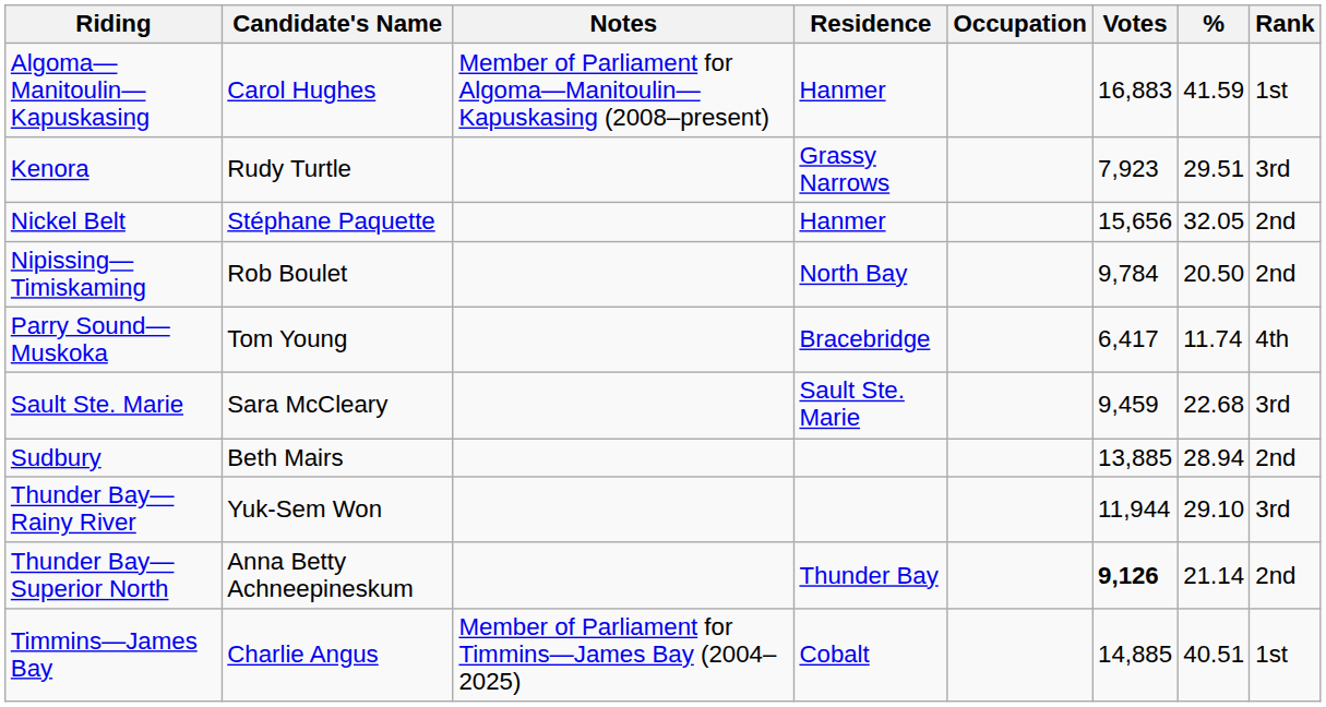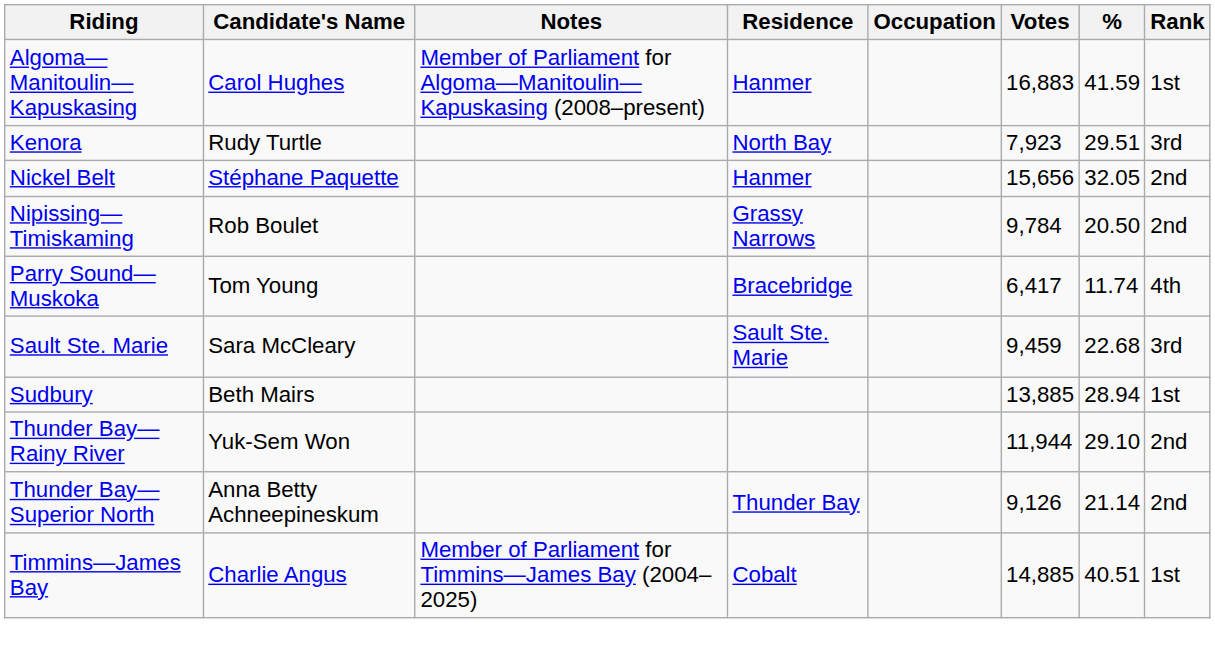 <table class="wikitable sortable">
 <tr>
 <th>Riding<br></th>
 <th>Candidate's Name</th>
 <th>Notes</th>
 <th>Residence</th>
 <th>Occupation</th>
 <th>Votes</th>
 <th>%</th>
 <th>Rank</th>
 </tr>
 <tr>
 <td><a href='#'>Algoma—Manitoulin—Kapuskasing</a></td>
 <td><a href='#'>Carol Hughes</a></td>
 <td><a href='#'>Member of Parliament</a> for <a href='#'>Algoma—Manitoulin—Kapuskasing</a> (2008–present)</td>
 <td><a href='#'>Hanmer</a></td>
 <td></td>
 <td>16,883</td>
 <td>41.59</td>
 <td>1st</td>
 </tr>
 <tr>
 <td><a href='#'>Kenora</a></td>
 <td>Rudy Turtle</td>
 <td></td>
-<td><a href='#'>Grassy Narrows</a></td>
+<td><a href='#'>North Bay</a></td>
 <td></td>
 <td>7,923</td>
 <td>29.51</td>
 <td>3rd</td>
 </tr>
 <tr>
 <td><a href='#'>Nickel Belt</a></td>
 <td><a href='#'>Stéphane Paquette</a></td>
 <td></td>
 <td><a href='#'>Hanmer</a></td>
 <td></td>
 <td>15,656</td>
 <td>32.05</td>
 <td>2nd</td>
 </tr>
 <tr>
 <td><a href='#'>Nipissing—Timiskaming</a></td>
 <td>Rob Boulet</td>
 <td></td>
-<td><a href='#'>North Bay</a></td>
+<td><a href='#'>Grassy Narrows</a></td>
 <td></td>
 <td>9,784</td>
 <td>20.50</td>
 <td>2nd</td>
 </tr>
 <tr>
 <td><a href='#'>Parry Sound—Muskoka</a></td>
 <td>Tom Young</td>
 <td></td>
 <td><a href='#'>Bracebridge</a></td>
 <td></td>
 <td>6,417</td>
 <td>11.74</td>
 <td>4th</td>
 </tr>
 <tr>
 <td><a href='#'>Sault Ste. Marie</a></td>
 <td>Sara McCleary</td>
 <td></td>
 <td><a href='#'>Sault Ste. Marie</a></td>
 <td></td>
 <td>9,459</td>
 <td>22.68</td>
 <td>3rd</td>
 </tr>
 <tr>
 <td><a href='#'>Sudbury</a></td>
 <td>Beth Mairs</td>
 <td></td>
 <td></td>
 <td></td>
 <td>13,885</td>
 <td>28.94</td>
-<td>2nd</td>
+<td>1st</td>
 </tr>
 <tr>
 <td><a href='#'>Thunder Bay—Rainy River</a></td>
 <td>Yuk-Sem Won</td>
 <td></td>
 <td></td>
 <td></td>
 <td>11,944</td>
 <td>29.10</td>
-<td>3rd</td>
+<td>2nd</td>
 </tr>
 <tr>
 <td><a href='#'>Thunder Bay—Superior North</a></td>
 <td>Anna Betty Achneepineskum</td>
 <td></td>
 <td><a href='#'>Thunder Bay</a></td>
 <td></td>
-<td><strong>9,126</strong></td>
+<td>9,126</td>
 <td>21.14</td>
 <td>2nd</td>
 </tr>
 <tr>
 <td><a href='#'>Timmins—James Bay</a></td>
 <td><a href='#'>Charlie Angus</a></td>
 <td><a href='#'>Member of Parliament</a> for <a href='#'>Timmins—James Bay</a> (2004–2025)</td>
 <td><a href='#'>Cobalt</a></td>
 <td></td>
 <td>14,885</td>
 <td>40.51</td>
 <td>1st</td>
 </tr>
 </table>
